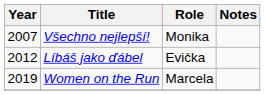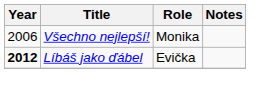 <table class="wikitable sortable">
 <tr>
 <th>Year</th>
 <th>Title</th>
 <th>Role</th>
 <th class="unsortable">Notes</th>
 </tr>
 <tr>
-<td>2007</td>
+<td>2006</td>
 <td><em><a href='#'>Všechno nejlepší!</a></em></td>
 <td>Monika</td>
 <td></td>
 </tr>
 <tr>
-<td>2012</td>
+<td><strong>2012</strong></td>
 <td><em><a href='#'>Líbáš jako ďábel</a></em></td>
 <td>Evička</td>
 <td></td>
 </tr>
 <tr>
-<td>2019</td>
-<td><em><a href='#'>Women on the Run</a></em></td>
-<td>Marcela</td>
-<td></td>
-</tr>
-<tr>
 </tr>
 </table>
